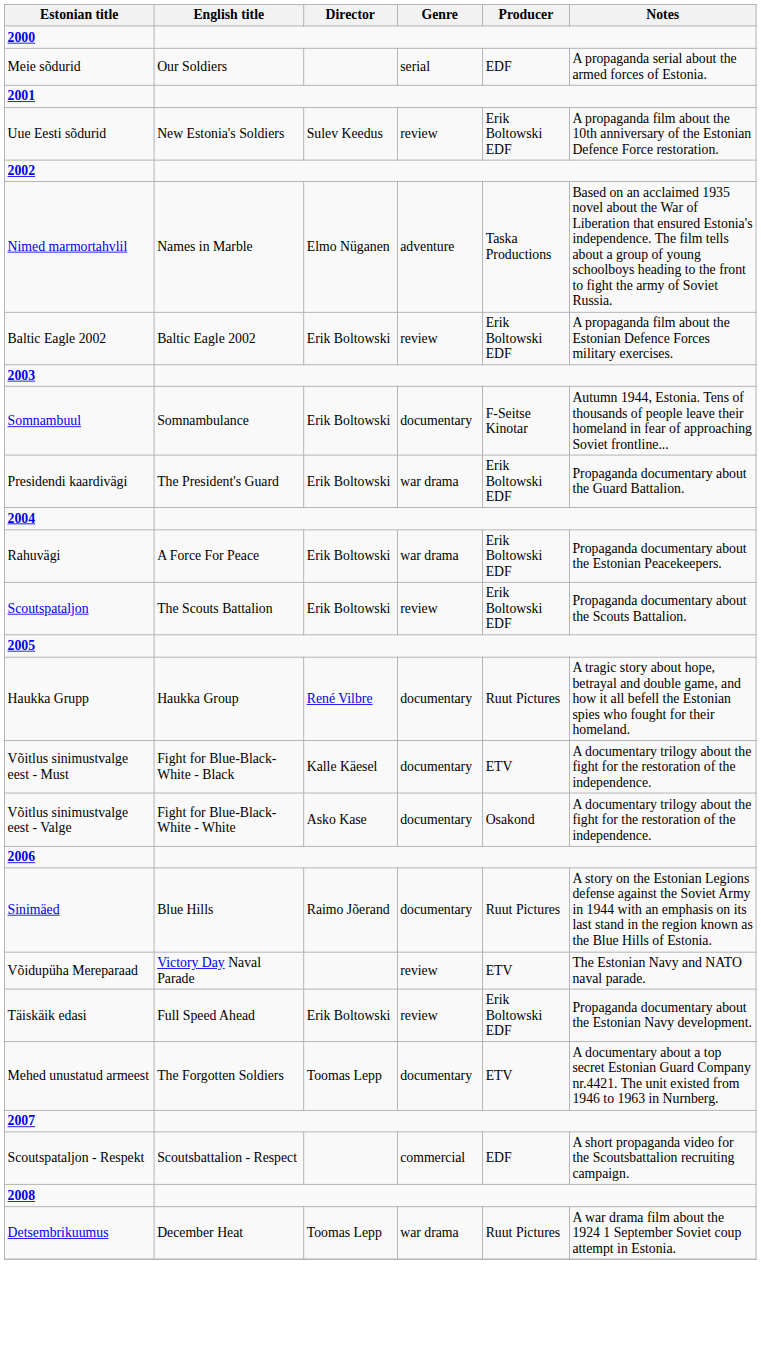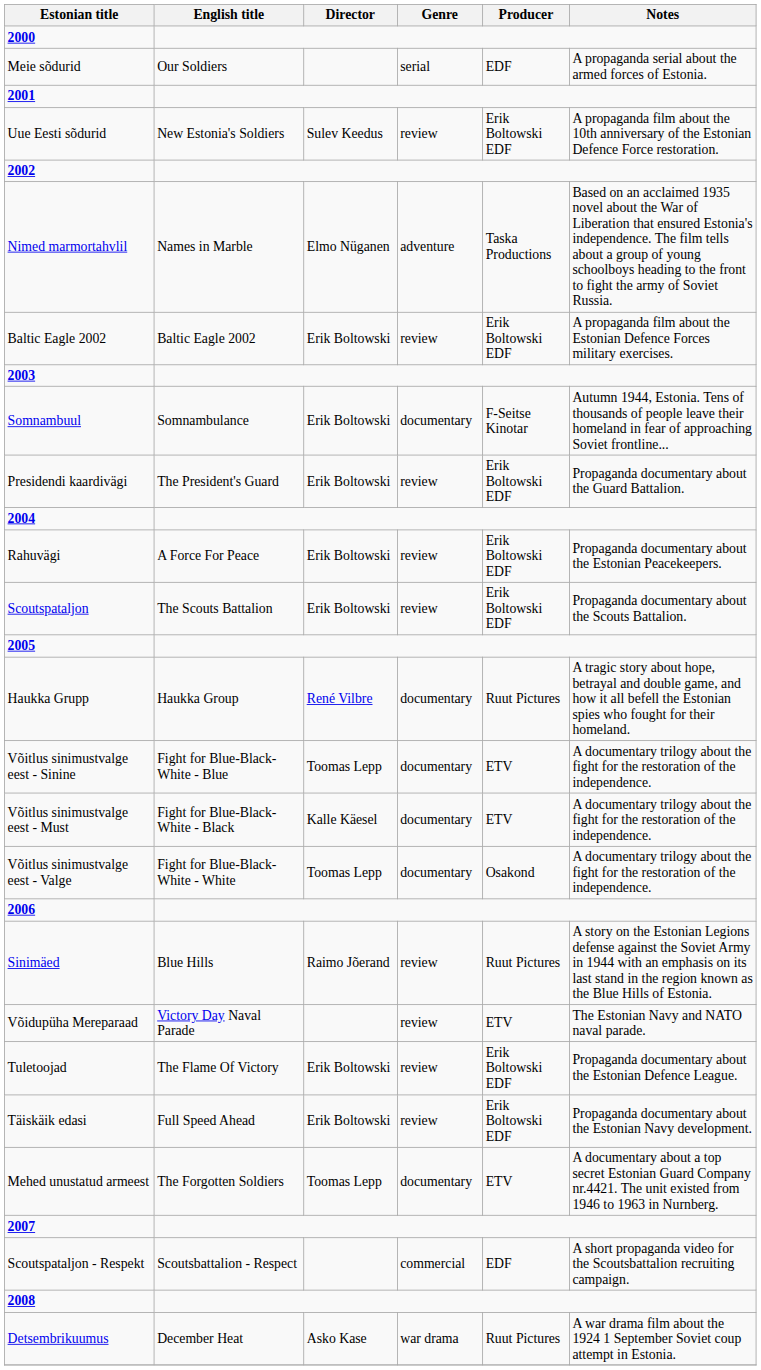 <table class="wikitable" width= "99%">
 <tr>
 <th width=16%>Estonian title</th>
 <th width=16%>English title</th>
 <th width=10%>Director</th>
 <th width=4%>Genre</th>
 <th width=8%>Producer</th>
 <th width=20%>Notes</th>
 </tr>
 <tr>
 <td><strong><a href='#'>2000</a></strong></td>
 </tr>
 <tr>
 <td>Meie sõdurid</td>
 <td>Our Soldiers</td>
 <td></td>
 <td>serial</td>
 <td>EDF</td>
 <td>A propaganda serial about the armed forces of Estonia.</td>
 </tr>
 <tr>
 <td><strong><a href='#'>2001</a></strong></td>
 </tr>
 <tr>
 <td>Uue Eesti sõdurid</td>
 <td>New Estonia's Soldiers</td>
 <td>Sulev Keedus</td>
 <td>review</td>
 <td>Erik Boltowski EDF</td>
 <td>A propaganda film about the 10th anniversary of the Estonian Defence Force restoration.</td>
 </tr>
 <tr>
 <td><strong><a href='#'>2002</a></strong></td>
 </tr>
 <tr>
 <td><a href='#'>Nimed marmortahvlil</a></td>
 <td>Names in Marble</td>
 <td>Elmo Nüganen</td>
 <td>adventure</td>
 <td>Taska Productions</td>
 <td>Based on an acclaimed 1935 novel about the War of Liberation that ensured Estonia's independence. The film tells about a group of young schoolboys heading to the front to fight the army of Soviet Russia.</td>
 </tr>
 <tr>
 <td>Baltic Eagle 2002</td>
 <td>Baltic Eagle 2002</td>
 <td>Erik Boltowski</td>
 <td>review</td>
 <td>Erik Boltowski EDF</td>
 <td>A propaganda film about the Estonian Defence Forces military exercises.</td>
 </tr>
 <tr>
 <td><strong><a href='#'>2003</a></strong></td>
 </tr>
 <tr>
 <td><a href='#'>Somnambuul</a></td>
 <td>Somnambulance</td>
 <td>Erik Boltowski</td>
 <td>documentary</td>
 <td>F-Seitse Kinotar</td>
 <td>Autumn 1944, Estonia. Tens of thousands of people leave their homeland in fear of approaching Soviet frontline...</td>
 </tr>
 <tr>
 <td>Presidendi kaardivägi</td>
 <td>The President's Guard</td>
 <td>Erik Boltowski</td>
-<td>war drama</td>
+<td>review</td>
 <td>Erik Boltowski EDF</td>
 <td>Propaganda documentary about the Guard Battalion.</td>
 </tr>
 <tr>
 <td><strong><a href='#'>2004</a></strong></td>
 </tr>
 <tr>
 <td>Rahuvägi</td>
 <td>A Force For Peace</td>
 <td>Erik Boltowski</td>
-<td>war drama</td>
+<td>review</td>
 <td>Erik Boltowski EDF</td>
 <td>Propaganda documentary about the Estonian Peacekeepers.</td>
 </tr>
 <tr>
 <td><a href='#'>Scoutspataljon</a></td>
 <td>The Scouts Battalion</td>
 <td>Erik Boltowski</td>
 <td>review</td>
 <td>Erik Boltowski EDF</td>
 <td>Propaganda documentary about the Scouts Battalion.</td>
 </tr>
 <tr>
 <td><strong><a href='#'>2005</a></strong></td>
 </tr>
 <tr>
 <td>Haukka Grupp</td>
 <td>Haukka Group</td>
 <td><a href='#'>René Vilbre</a></td>
 <td>documentary</td>
 <td>Ruut Pictures</td>
 <td>A tragic story about hope, betrayal and double game, and how it all befell the Estonian spies who fought for their homeland.</td>
 </tr>
 <tr>
+<td>Võitlus sinimustvalge eest - Sinine</td>
+<td>Fight for Blue-Black-White - Blue</td>
+<td>Toomas Lepp</td>
+<td>documentary</td>
+<td>ETV</td>
+<td>A documentary trilogy about the fight for the restoration of the independence.</td>
+</tr>
+<tr>
 <td>Võitlus sinimustvalge eest - Must</td>
 <td>Fight for Blue-Black-White - Black</td>
 <td>Kalle Käesel</td>
 <td>documentary</td>
 <td>ETV</td>
 <td>A documentary trilogy about the fight for the restoration of the independence.</td>
 </tr>
 <tr>
 <td>Võitlus sinimustvalge eest - Valge</td>
 <td>Fight for Blue-Black-White - White</td>
-<td>Asko Kase</td>
+<td>Toomas Lepp</td>
 <td>documentary</td>
 <td>Osakond</td>
 <td>A documentary trilogy about the fight for the restoration of the independence.</td>
 </tr>
 <tr>
 <td><strong><a href='#'>2006</a></strong></td>
 </tr>
 <tr>
 <td><a href='#'>Sinimäed</a></td>
 <td>Blue Hills</td>
 <td>Raimo Jõerand</td>
-<td>documentary</td>
+<td>review</td>
 <td>Ruut Pictures</td>
 <td>A story on the Estonian Legions defense against the Soviet Army in 1944 with an emphasis on its last stand in the region known as the Blue Hills of Estonia.</td>
 </tr>
 <tr>
 <td>Võidupüha Mereparaad</td>
 <td><a href='#'>Victory Day</a> Naval Parade</td>
 <td></td>
 <td>review</td>
 <td>ETV</td>
 <td>The Estonian Navy and NATO naval parade.</td>
+</tr>
+<tr>
+<td>Tuletoojad</td>
+<td>The Flame Of Victory</td>
+<td>Erik Boltowski</td>
+<td>review</td>
+<td>Erik Boltowski EDF</td>
+<td>Propaganda documentary about the Estonian Defence League.</td>
 </tr>
 <tr>
 <td>Täiskäik edasi</td>
 <td>Full Speed Ahead</td>
 <td>Erik Boltowski</td>
 <td>review</td>
 <td>Erik Boltowski EDF</td>
 <td>Propaganda documentary about the Estonian Navy development.</td>
 </tr>
 <tr>
 <td>Mehed unustatud armeest</td>
 <td>The Forgotten Soldiers</td>
 <td>Toomas Lepp</td>
 <td>documentary</td>
 <td>ETV</td>
 <td>A documentary about a top secret Estonian Guard Company nr.4421. The unit existed from 1946 to 1963 in  Nurnberg.</td>
 </tr>
 <tr>
 <td><strong><a href='#'>2007</a></strong></td>
 </tr>
 <tr>
 <td>Scoutspataljon - Respekt</td>
 <td>Scoutsbattalion - Respect</td>
 <td></td>
 <td>commercial</td>
 <td>EDF</td>
 <td>A short propaganda video for the Scoutsbattalion recruiting campaign.</td>
 </tr>
 <tr>
 <td><strong><a href='#'>2008</a></strong></td>
 </tr>
 <tr>
 <td><a href='#'>Detsembrikuumus</a></td>
 <td>December Heat</td>
-<td>Toomas Lepp</td>
+<td>Asko Kase</td>
 <td>war drama</td>
 <td>Ruut Pictures</td>
 <td>A war drama film about the 1924 1 September Soviet coup attempt in Estonia.</td>
 </tr>
 <tr>
 </tr>
 </table>
